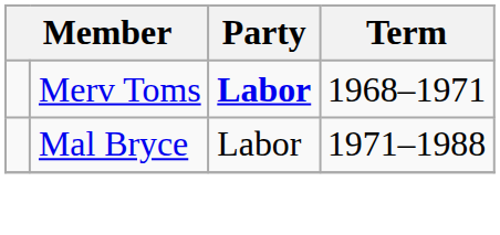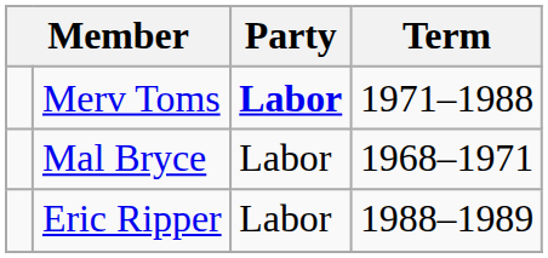 <table class="wikitable">
 <tr>
 <th colspan="2">Member</th>
 <th>Party</th>
 <th>Term</th>
 </tr>
 <tr>
 <td> </td>
 <td><a href='#'>Merv Toms</a></td>
 <td><strong><a href='#'>Labor</a></strong></td>
-<td>1968–1971</td>
+<td>1971–1988</td>
 </tr>
 <tr>
 <td> </td>
 <td><a href='#'>Mal Bryce</a></td>
 <td>Labor</td>
-<td>1971–1988</td>
+<td>1968–1971</td>
+</tr>
+<tr>
+<td> </td>
+<td><a href='#'>Eric Ripper</a></td>
+<td>Labor</td>
+<td>1988–1989</td>
 </tr>
 <tr>
 </tr>
 </table>
